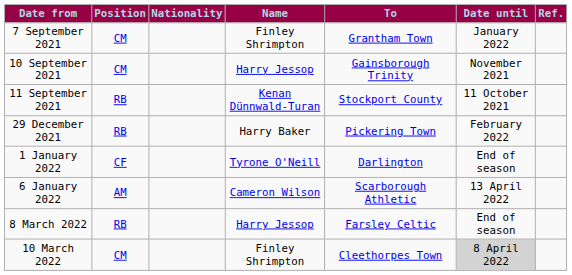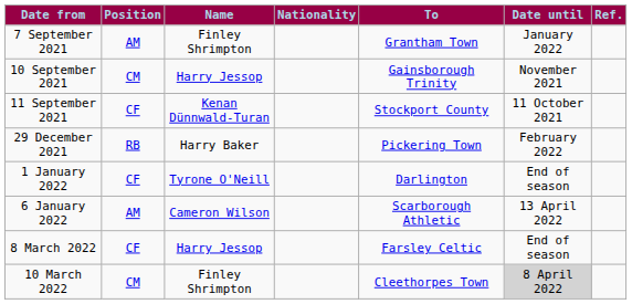 <table class="wikitable"  style="text-align:center; font-size:90%; ">
 <tr>
 <th style="background:#970045; color:#ADD8E6; width:120px;">Date from</th>
 <th style="background:#970045; color:#ADD8E6; width:50px;">Position</th>
+<th style="background:#970045; color:#ADD8E6; width:150px;">Name</th>
 <th style="background:#970045; color:#ADD8E6; width:50px;">Nationality</th>
-<th style="background:#970045; color:#ADD8E6; width:150px;">Name</th>
 <th style="background:#970045; color:#ADD8E6; width:200px;">To</th>
 <th style="background:#970045; color:#ADD8E6; width:110px;">Date until</th>
 <th style="background:#970045; color:#ADD8E6; width:25px;">Ref.</th>
 </tr>
 <tr>
 <td>7 September 2021</td>
-<td><a href='#'>CM</a></td>
+<td><a href='#'>AM</a></td>
+<td>Finley Shrimpton</td>
 <td></td>
-<td>Finley Shrimpton</td>
 <td> <a href='#'>Grantham Town</a></td>
 <td>January 2022</td>
 <td></td>
 </tr>
 <tr>
 <td>10 September 2021</td>
 <td><a href='#'>CM</a></td>
+<td><a href='#'>Harry Jessop</a></td>
 <td></td>
-<td><a href='#'>Harry Jessop</a></td>
 <td> <a href='#'>Gainsborough Trinity</a></td>
 <td>November 2021</td>
 <td></td>
 </tr>
 <tr>
 <td>11 September 2021</td>
-<td><a href='#'>RB</a></td>
+<td><a href='#'>CF</a></td>
+<td><a href='#'>Kenan Dünnwald-Turan</a></td>
 <td></td>
-<td><a href='#'>Kenan Dünnwald-Turan</a></td>
 <td> <a href='#'>Stockport County</a></td>
 <td>11 October 2021</td>
 <td></td>
 </tr>
 <tr>
 <td>29 December 2021</td>
 <td><a href='#'>RB</a></td>
+<td>Harry Baker</td>
 <td></td>
-<td>Harry Baker</td>
 <td> <a href='#'>Pickering Town</a></td>
 <td>February 2022</td>
 <td></td>
 </tr>
 <tr>
 <td>1 January 2022</td>
 <td><a href='#'>CF</a></td>
+<td><a href='#'>Tyrone O'Neill</a></td>
 <td></td>
-<td><a href='#'>Tyrone O'Neill</a></td>
 <td> <a href='#'>Darlington</a></td>
 <td>End of season</td>
 <td></td>
 </tr>
 <tr>
 <td>6 January 2022</td>
 <td><a href='#'>AM</a></td>
+<td><a href='#'>Cameron Wilson</a></td>
 <td></td>
-<td><a href='#'>Cameron Wilson</a></td>
 <td> <a href='#'>Scarborough Athletic</a></td>
 <td>13 April 2022</td>
 <td></td>
 </tr>
 <tr>
 <td>8 March 2022</td>
-<td><a href='#'>RB</a></td>
+<td><a href='#'>CF</a></td>
+<td><a href='#'>Harry Jessop</a></td>
 <td></td>
-<td><a href='#'>Harry Jessop</a></td>
 <td> <a href='#'>Farsley Celtic</a></td>
 <td>End of season</td>
 <td></td>
 </tr>
 <tr>
 <td>10 March 2022</td>
 <td><a href='#'>CM</a></td>
+<td>Finley Shrimpton</td>
 <td></td>
-<td>Finley Shrimpton</td>
 <td> <a href='#'>Cleethorpes Town</a></td>
 <td style="background: lightgrey;">8 April 2022</td>
 <td></td>
 </tr>
 </table>
